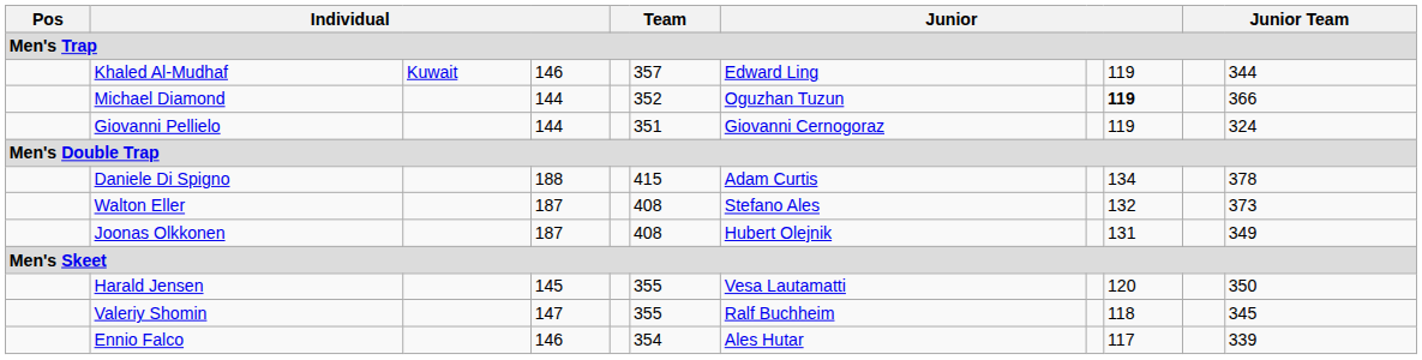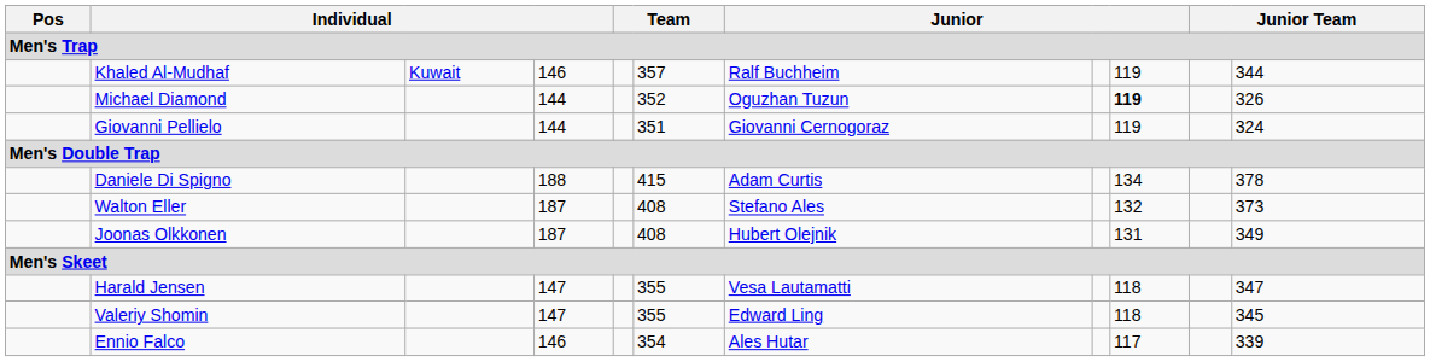 <table class=wikitable style="width:95%; font-size: 90%;">
 <tr>
 <th>Pos</th>
 <th colspan=3>Individual</th>
 <th colspan=2>Team</th>
 <th colspan=3>Junior</th>
 <th colspan=3>Junior Team</th>
 </tr>
 <tr>
 <td colspan=11 style="background:#dcdcdc"><strong>Men's <a href='#'>Trap</a></strong></td>
 </tr>
 <tr>
 <td></td>
 <td><a href='#'>Khaled Al-Mudhaf</a></td>
 <td> <a href='#'>Kuwait</a></td>
 <td>146</td>
 <td></td>
 <td>357</td>
-<td><a href='#'>Edward Ling</a></td>
+<td><a href='#'>Ralf Buchheim</a></td>
 <td></td>
 <td>119</td>
 <td></td>
 <td>344</td>
 </tr>
 <tr>
 <td></td>
 <td><a href='#'>Michael Diamond</a></td>
 <td></td>
 <td>144</td>
 <td></td>
 <td>352</td>
 <td><a href='#'>Oguzhan Tuzun</a></td>
 <td></td>
 <td><strong>119</strong></td>
 <td></td>
-<td>366</td>
+<td>326</td>
 </tr>
 <tr>
 <td></td>
 <td><a href='#'>Giovanni Pellielo</a></td>
 <td></td>
 <td>144</td>
 <td></td>
 <td>351</td>
 <td><a href='#'>Giovanni Cernogoraz</a></td>
 <td></td>
 <td>119</td>
 <td></td>
 <td>324</td>
 </tr>
 <tr>
 <td colspan=11 style="background:#dcdcdc"><strong>Men's <a href='#'>Double Trap</a></strong></td>
 </tr>
 <tr>
 <td></td>
 <td><a href='#'>Daniele Di Spigno</a></td>
 <td></td>
 <td>188</td>
 <td></td>
 <td>415</td>
 <td><a href='#'>Adam Curtis</a></td>
 <td></td>
 <td>134</td>
 <td></td>
 <td>378</td>
 </tr>
 <tr>
 <td></td>
 <td><a href='#'>Walton Eller</a></td>
 <td></td>
 <td>187</td>
 <td></td>
 <td>408</td>
 <td><a href='#'>Stefano Ales</a></td>
 <td></td>
 <td>132</td>
 <td></td>
 <td>373</td>
 </tr>
 <tr>
 <td></td>
 <td><a href='#'>Joonas Olkkonen</a></td>
 <td></td>
 <td>187</td>
 <td></td>
 <td>408</td>
 <td><a href='#'>Hubert Olejnik</a></td>
 <td></td>
 <td>131</td>
 <td></td>
 <td>349</td>
 </tr>
 <tr>
 <td colspan=11 style="background:#dcdcdc"><strong>Men's <a href='#'>Skeet</a></strong></td>
 </tr>
 <tr>
 <td></td>
 <td><a href='#'>Harald Jensen</a></td>
 <td></td>
-<td>145</td>
+<td>147</td>
 <td></td>
 <td>355</td>
 <td><a href='#'>Vesa Lautamatti</a></td>
 <td></td>
-<td>120</td>
+<td>118</td>
 <td></td>
-<td>350</td>
+<td>347</td>
 </tr>
 <tr>
 <td></td>
 <td><a href='#'>Valeriy Shomin</a></td>
 <td></td>
 <td>147</td>
 <td></td>
 <td>355</td>
-<td><a href='#'>Ralf Buchheim</a></td>
+<td><a href='#'>Edward Ling</a></td>
 <td></td>
 <td>118</td>
 <td></td>
 <td>345</td>
 </tr>
 <tr>
 <td></td>
 <td><a href='#'>Ennio Falco</a></td>
 <td></td>
 <td>146</td>
 <td></td>
 <td>354</td>
 <td><a href='#'>Ales Hutar</a></td>
 <td></td>
 <td>117</td>
 <td></td>
 <td>339</td>
 </tr>
 </table>
